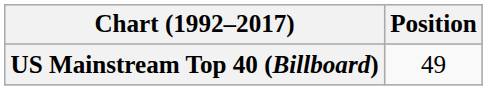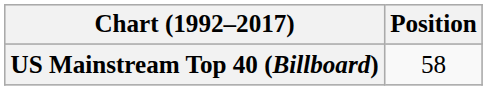 <table class="wikitable plainrowheaders" style="text-align:center;">
 <tr>
 <th>Chart (1992–2017)</th>
 <th>Position</th>
 </tr>
 <tr>
 <th scope="row">US Mainstream Top 40 (<em>Billboard</em>)</th>
-<td>49</td>
+<td>58</td>
 </tr>
 </table>
